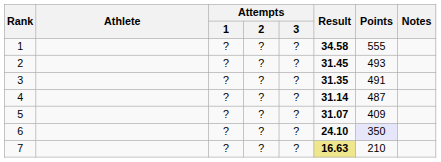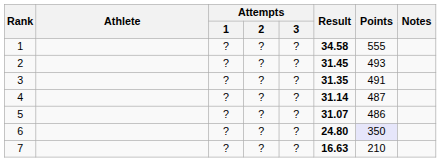 <table class="wikitable" style="text-align:center">
 <tr>
 <th rowspan=2 width=40>Rank</th>
 <th rowspan=2 width=250>Athlete</th>
 <th colspan=3>Attempts</th>
 <th rowspan=2 width=55>Result</th>
 <th rowspan=2 width=55>Points</th>
 <th rowspan=2 width=50>Notes</th>
 </tr>
 <tr>
 <th width=45>1</th>
 <th width=45>2</th>
 <th width=45>3</th>
 </tr>
 <tr>
 <td>1</td>
 <td align=left></td>
 <td>?</td>
 <td>?</td>
 <td>?</td>
 <td><strong>34.58</strong></td>
 <td>555</td>
 <td></td>
 </tr>
 <tr>
 <td>2</td>
 <td align=left></td>
 <td>?</td>
 <td>?</td>
 <td>?</td>
 <td><strong>31.45</strong></td>
 <td>493</td>
 <td></td>
 </tr>
 <tr>
 <td>3</td>
 <td align=left></td>
 <td>?</td>
 <td>?</td>
 <td>?</td>
 <td><strong>31.35</strong></td>
 <td>491</td>
 <td></td>
 </tr>
 <tr>
 <td>4</td>
 <td align=left></td>
 <td>?</td>
 <td>?</td>
 <td>?</td>
 <td><strong>31.14</strong></td>
 <td>487</td>
 <td></td>
 </tr>
 <tr>
 <td>5</td>
 <td align=left></td>
 <td>?</td>
 <td>?</td>
 <td>?</td>
 <td><strong>31.07</strong></td>
-<td>409</td>
+<td>486</td>
 <td></td>
 </tr>
 <tr>
 <td>6</td>
 <td align=left></td>
 <td>?</td>
 <td>?</td>
 <td>?</td>
-<td><strong>24.10</strong></td>
+<td><strong>24.80</strong></td>
 <td style="background: lavender;">350</td>
 <td></td>
 </tr>
 <tr>
 <td>7</td>
 <td align=left></td>
 <td>?</td>
 <td>?</td>
 <td>?</td>
-<td style="background: khaki;"><strong>16.63</strong></td>
+<td><strong>16.63</strong></td>
 <td>210</td>
 <td></td>
 </tr>
 </table>
